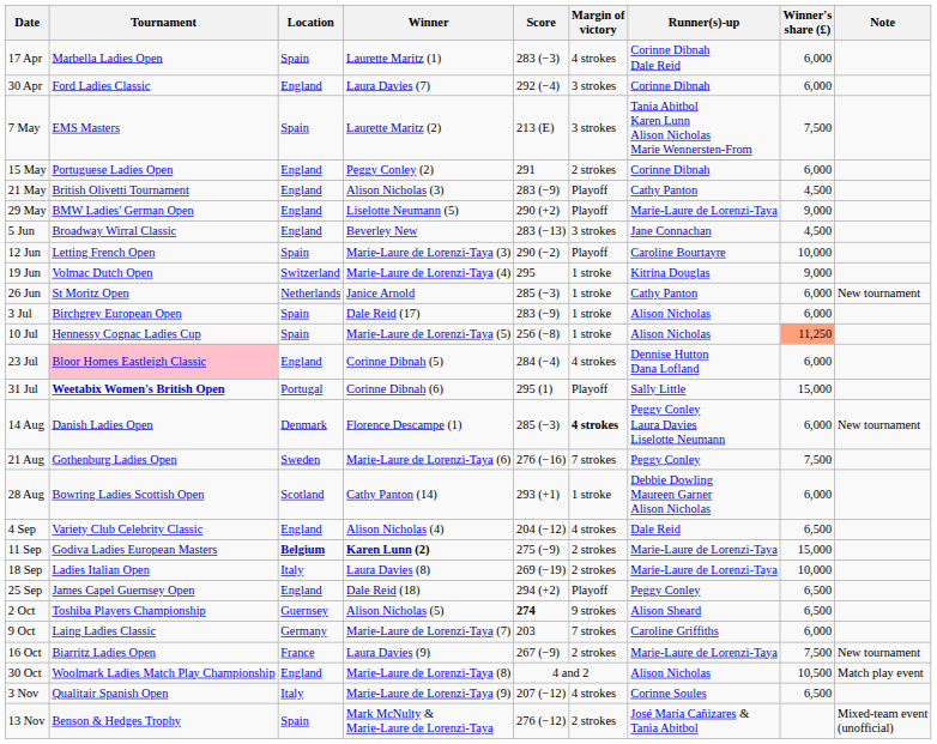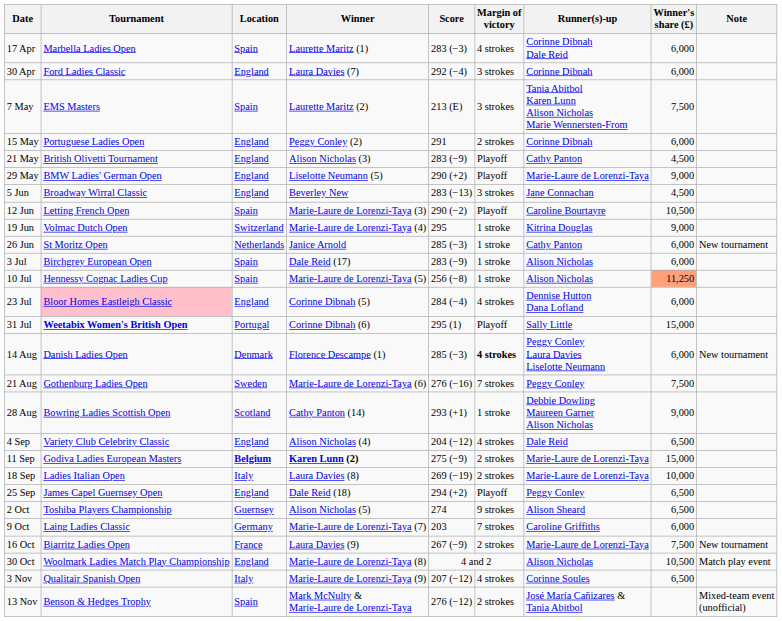 <table class="wikitable sortable" style="font-size:95%">
 <tr>
 <th>Date</th>
 <th>Tournament</th>
 <th>Location</th>
 <th>Winner</th>
 <th>Score</th>
 <th>Margin of<br>victory</th>
 <th>Runner(s)-up</th>
 <th>Winner's<br>share (£)</th>
 <th>Note</th>
 </tr>
 <tr>
 <td>17 Apr</td>
 <td><a href='#'>Marbella Ladies Open</a></td>
 <td><a href='#'>Spain</a></td>
 <td> <a href='#'>Laurette Maritz</a> (1)</td>
 <td>283 (−3)</td>
 <td>4 strokes</td>
 <td> <a href='#'>Corinne Dibnah</a><br> <a href='#'>Dale Reid</a></td>
 <td align=right>6,000</td>
 <td></td>
 </tr>
 <tr>
 <td>30 Apr</td>
 <td><a href='#'>Ford Ladies Classic</a></td>
 <td><a href='#'>England</a></td>
 <td> <a href='#'>Laura Davies</a> (7)</td>
 <td>292 (−4)</td>
 <td>3 strokes</td>
 <td> <a href='#'>Corinne Dibnah</a></td>
 <td align=right>6,000</td>
 <td></td>
 </tr>
 <tr>
 <td>7 May</td>
 <td><a href='#'>EMS Masters</a></td>
 <td><a href='#'>Spain</a></td>
 <td> <a href='#'>Laurette Maritz</a> (2)</td>
 <td>213 (E)</td>
 <td>3 strokes</td>
 <td> <a href='#'>Tania Abitbol</a><br> <a href='#'>Karen Lunn</a><br> <a href='#'>Alison Nicholas</a><br>  <a href='#'>Marie Wennersten-From</a></td>
 <td align=right>7,500</td>
 <td></td>
 </tr>
 <tr>
 <td>15 May</td>
 <td><a href='#'>Portuguese Ladies Open</a></td>
 <td><a href='#'>England</a></td>
 <td> <a href='#'>Peggy Conley</a> (2)</td>
 <td>291</td>
 <td>2 strokes</td>
 <td> <a href='#'>Corinne Dibnah</a></td>
 <td align=right>6,000</td>
 <td></td>
 </tr>
 <tr>
 <td>21 May</td>
 <td><a href='#'>British Olivetti Tournament</a></td>
 <td><a href='#'>England</a></td>
 <td> <a href='#'>Alison Nicholas</a> (3)</td>
 <td>283 (−9)</td>
 <td>Playoff</td>
 <td> <a href='#'>Cathy Panton</a></td>
 <td align=right>4,500</td>
 <td></td>
 </tr>
 <tr>
 <td>29 May</td>
 <td><a href='#'>BMW Ladies' German Open</a></td>
 <td><a href='#'>England</a></td>
 <td> <a href='#'>Liselotte Neumann</a> (5)</td>
 <td>290 (+2)</td>
 <td>Playoff</td>
 <td> <a href='#'>Marie-Laure de Lorenzi-Taya</a></td>
 <td align=right>9,000</td>
 <td></td>
 </tr>
 <tr>
 <td>5 Jun</td>
 <td><a href='#'>Broadway Wirral Classic</a></td>
 <td><a href='#'>England</a></td>
 <td> <a href='#'>Beverley New</a></td>
 <td>283 (−13)</td>
 <td>3 strokes</td>
 <td> <a href='#'>Jane Connachan</a></td>
 <td align=right>4,500</td>
 <td></td>
 </tr>
 <tr>
 <td>12 Jun</td>
 <td><a href='#'>Letting French Open</a></td>
 <td><a href='#'>Spain</a></td>
 <td> <a href='#'>Marie-Laure de Lorenzi-Taya</a> (3)</td>
 <td>290 (−2)</td>
 <td>Playoff</td>
 <td> <a href='#'>Caroline Bourtayre</a></td>
-<td align=right>10,000</td>
+<td align=right>10,500</td>
 <td></td>
 </tr>
 <tr>
 <td>19 Jun</td>
 <td><a href='#'>Volmac Dutch Open</a></td>
 <td><a href='#'>Switzerland</a></td>
 <td> <a href='#'>Marie-Laure de Lorenzi-Taya</a> (4)</td>
 <td>295</td>
 <td>1 stroke</td>
 <td> <a href='#'>Kitrina Douglas</a></td>
 <td align=right>9,000</td>
 <td></td>
 </tr>
 <tr>
 <td>26 Jun</td>
 <td><a href='#'>St Moritz Open</a></td>
 <td><a href='#'>Netherlands</a></td>
 <td> <a href='#'>Janice Arnold</a></td>
 <td>285 (−3)</td>
 <td>1 stroke</td>
 <td> <a href='#'>Cathy Panton</a></td>
 <td align=right>6,000</td>
 <td>New tournament </td>
 </tr>
 <tr>
 <td>3 Jul</td>
 <td><a href='#'>Birchgrey European Open</a></td>
 <td><a href='#'>Spain</a></td>
 <td> <a href='#'>Dale Reid</a> (17)</td>
 <td>283 (−9)</td>
 <td>1 stroke</td>
 <td> <a href='#'>Alison Nicholas</a></td>
 <td align=right>6,000</td>
 <td></td>
 </tr>
 <tr>
 <td>10 Jul</td>
 <td><a href='#'>Hennessy Cognac Ladies Cup</a></td>
 <td><a href='#'>Spain</a></td>
 <td> <a href='#'>Marie-Laure de Lorenzi-Taya</a> (5)</td>
 <td>256 (−8)</td>
 <td>1 stroke</td>
 <td> <a href='#'>Alison Nicholas</a></td>
 <td align=right style="background: lightsalmon;">11,250</td>
 <td></td>
 </tr>
 <tr>
 <td>23 Jul</td>
 <td style="background: pink;"><a href='#'>Bloor Homes Eastleigh Classic</a></td>
 <td><a href='#'>England</a></td>
 <td> <a href='#'>Corinne Dibnah</a> (5)</td>
 <td>284 (−4)</td>
 <td>4 strokes</td>
 <td> <a href='#'>Dennise Hutton</a><br> <a href='#'>Dana Lofland</a></td>
 <td align=right>6,000</td>
 <td></td>
 </tr>
 <tr>
 <td>31 Jul</td>
 <td><strong><a href='#'>Weetabix Women's British Open</a></strong></td>
 <td><a href='#'>Portugal</a></td>
 <td> <a href='#'>Corinne Dibnah</a> (6)</td>
 <td>295 (1)</td>
 <td>Playoff</td>
 <td> <a href='#'>Sally Little</a></td>
 <td align=right>15,000</td>
 <td></td>
 </tr>
 <tr>
 <td>14 Aug</td>
 <td><a href='#'>Danish Ladies Open</a></td>
 <td><a href='#'>Denmark</a></td>
 <td> <a href='#'>Florence Descampe</a> (1)</td>
 <td>285 (−3)</td>
 <td><strong>4 strokes</strong></td>
 <td> <a href='#'>Peggy Conley</a><br> <a href='#'>Laura Davies</a><br> <a href='#'>Liselotte Neumann</a></td>
 <td align=right>6,000</td>
 <td>New tournament </td>
 </tr>
 <tr>
 <td>21 Aug</td>
 <td><a href='#'>Gothenburg Ladies Open</a></td>
 <td><a href='#'>Sweden</a></td>
 <td> <a href='#'>Marie-Laure de Lorenzi-Taya</a> (6)</td>
 <td>276 (−16)</td>
 <td>7 strokes</td>
 <td> <a href='#'>Peggy Conley</a></td>
 <td align=right>7,500</td>
 <td></td>
 </tr>
 <tr>
 <td>28 Aug</td>
 <td><a href='#'>Bowring Ladies Scottish Open</a></td>
 <td><a href='#'>Scotland</a></td>
 <td> <a href='#'>Cathy Panton</a> (14)</td>
 <td>293 (+1)</td>
 <td>1 stroke</td>
 <td> <a href='#'>Debbie Dowling</a><br> <a href='#'>Maureen Garner</a><br> <a href='#'>Alison Nicholas</a></td>
-<td align=right>6,000</td>
+<td align=right>9,000</td>
 <td></td>
 </tr>
 <tr>
 <td>4 Sep</td>
 <td><a href='#'>Variety Club Celebrity Classic</a></td>
 <td><a href='#'>England</a></td>
 <td> <a href='#'>Alison Nicholas</a> (4)</td>
 <td>204 (−12)</td>
 <td>4 strokes</td>
 <td> <a href='#'>Dale Reid</a></td>
 <td align=right>6,500</td>
 <td></td>
 </tr>
 <tr>
 <td>11 Sep</td>
 <td><a href='#'>Godiva Ladies European Masters</a></td>
 <td><strong><a href='#'>Belgium</a></strong></td>
 <td><strong> <a href='#'>Karen Lunn</a> (2)</strong></td>
 <td>275 (−9)</td>
 <td>2 strokes</td>
 <td> <a href='#'>Marie-Laure de Lorenzi-Taya</a></td>
 <td align=right>15,000</td>
 <td></td>
 </tr>
 <tr>
 <td>18 Sep</td>
 <td><a href='#'>Ladies Italian Open</a></td>
 <td><a href='#'>Italy</a></td>
 <td> <a href='#'>Laura Davies</a> (8)</td>
 <td>269 (−19)</td>
 <td>2 strokes</td>
 <td> <a href='#'>Marie-Laure de Lorenzi-Taya</a></td>
 <td align=right>10,000</td>
 <td></td>
 </tr>
 <tr>
 <td>25 Sep</td>
 <td><a href='#'>James Capel Guernsey Open</a></td>
 <td><a href='#'>England</a></td>
 <td> <a href='#'>Dale Reid</a> (18)</td>
 <td>294 (+2)</td>
 <td>Playoff</td>
 <td> <a href='#'>Peggy Conley</a></td>
 <td align=right>6,500</td>
 <td></td>
 </tr>
 <tr>
 <td>2 Oct</td>
 <td><a href='#'>Toshiba Players Championship</a></td>
 <td><a href='#'>Guernsey</a></td>
 <td> <a href='#'>Alison Nicholas</a> (5)</td>
-<td><strong>274</strong></td>
+<td>274</td>
 <td>9 strokes</td>
 <td> <a href='#'>Alison Sheard</a></td>
 <td align=right>6,500</td>
 <td></td>
 </tr>
 <tr>
 <td>9 Oct</td>
 <td><a href='#'>Laing Ladies Classic</a></td>
 <td><a href='#'>Germany</a></td>
 <td> <a href='#'>Marie-Laure de Lorenzi-Taya</a> (7)</td>
 <td>203</td>
 <td>7 strokes</td>
 <td> <a href='#'>Caroline Griffiths</a></td>
 <td align=right>6,000</td>
 <td></td>
 </tr>
 <tr>
 <td>16 Oct</td>
 <td><a href='#'>Biarritz Ladies Open</a></td>
 <td><a href='#'>France</a></td>
 <td> <a href='#'>Laura Davies</a> (9)</td>
 <td>267 (−9)</td>
 <td>2 strokes</td>
 <td> <a href='#'>Marie-Laure de Lorenzi-Taya</a></td>
 <td align=right>7,500</td>
 <td>New tournament </td>
 </tr>
 <tr>
 <td>30 Oct</td>
 <td><a href='#'>Woolmark Ladies Match Play Championship</a></td>
 <td><a href='#'>England</a></td>
 <td> <a href='#'>Marie-Laure de Lorenzi-Taya</a> (8)</td>
 <td colspan=2 align=center>4 and 2</td>
 <td> <a href='#'>Alison Nicholas</a></td>
 <td align=right>10,500</td>
 <td>Match play event </td>
 </tr>
 <tr>
 <td>3 Nov</td>
 <td><a href='#'>Qualitair Spanish Open</a></td>
 <td><a href='#'>Italy</a></td>
 <td> <a href='#'>Marie-Laure de Lorenzi-Taya</a> (9)</td>
 <td>207 (−12)</td>
 <td>4 strokes</td>
 <td> <a href='#'>Corinne Soules</a></td>
 <td align=right>6,500</td>
 <td></td>
 </tr>
 <tr>
 <td>13 Nov</td>
 <td><a href='#'>Benson & Hedges Trophy</a></td>
 <td><a href='#'>Spain</a></td>
 <td> <a href='#'>Mark McNulty</a> &<br> <a href='#'>Marie-Laure de Lorenzi-Taya</a></td>
 <td>276 (−12)</td>
 <td>2 strokes</td>
 <td> <a href='#'>José María Cañizares</a> &<br> <a href='#'>Tania Abitbol</a></td>
 <td></td>
 <td>Mixed-team event<br>(unofficial) </td>
 </tr>
 </table>
